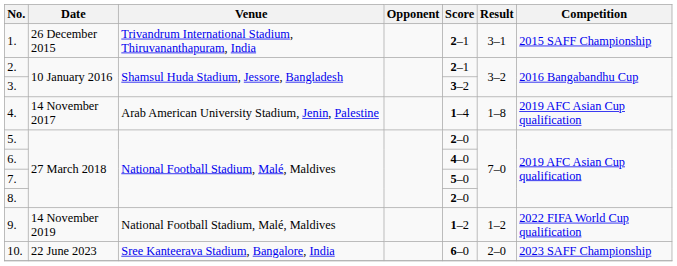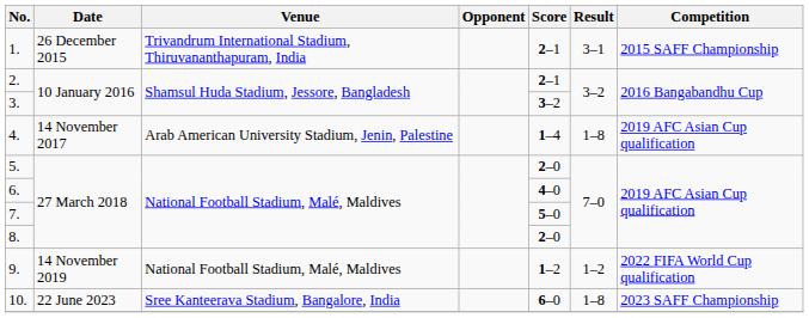 <table class="wikitable">
 <tr>
 <th>No.</th>
 <th>Date</th>
 <th>Venue</th>
 <th>Opponent</th>
 <th>Score</th>
 <th>Result</th>
 <th>Competition</th>
 </tr>
 <tr>
 <td>1.</td>
 <td>26 December 2015</td>
 <td><a href='#'>Trivandrum International Stadium</a>, <a href='#'>Thiruvananthapuram</a>, <a href='#'>India</a></td>
 <td></td>
 <td align=center><strong>2</strong>–1</td>
 <td align=center>3–1</td>
 <td><a href='#'>2015 SAFF Championship</a></td>
 </tr>
 <tr>
 <td>2.</td>
 <td rowspan="2">10 January 2016</td>
 <td rowspan="2"><a href='#'>Shamsul Huda Stadium</a>, <a href='#'>Jessore</a>, <a href='#'>Bangladesh</a></td>
 <td rowspan="2"></td>
 <td align=center><strong>2</strong>–1</td>
 <td rowspan="2" align=center>3–2</td>
 <td rowspan="2"><a href='#'>2016 Bangabandhu Cup</a></td>
 </tr>
 <tr>
 <td>3.</td>
 <td align=center><strong>3</strong>–2</td>
 </tr>
 <tr>
 <td>4.</td>
 <td>14 November 2017</td>
 <td>Arab American University Stadium, <a href='#'>Jenin</a>, <a href='#'>Palestine</a></td>
 <td></td>
 <td align="center"><strong>1</strong>–4</td>
 <td align="center">1–8</td>
 <td><a href='#'>2019 AFC Asian Cup qualification</a></td>
 </tr>
 <tr>
 <td>5.</td>
 <td rowspan="4">27 March 2018</td>
 <td rowspan="4"><a href='#'>National Football Stadium</a>, <a href='#'>Malé</a>, Maldives</td>
 <td rowspan="4"></td>
 <td align="center"><strong>2</strong>–0</td>
 <td rowspan="4" align="center">7–0</td>
 <td rowspan="4"><a href='#'>2019 AFC Asian Cup qualification</a></td>
 </tr>
 <tr>
 <td>6.</td>
 <td align="center"><strong>4</strong>–0</td>
 </tr>
 <tr>
 <td>7.</td>
 <td align="center"><strong>5</strong>–0</td>
 </tr>
 <tr>
 <td>8.</td>
 <td align=center><strong>2</strong>–0</td>
 </tr>
 <tr>
 <td>9.</td>
 <td>14 November 2019</td>
 <td>National Football Stadium, Malé, Maldives</td>
 <td></td>
 <td align=center><strong>1</strong>–2</td>
 <td align=center>1–2</td>
 <td><a href='#'>2022 FIFA World Cup qualification</a></td>
 </tr>
 <tr>
 <td>10.</td>
 <td>22 June 2023</td>
 <td><a href='#'>Sree Kanteerava Stadium</a>, <a href='#'>Bangalore</a>, <a href='#'>India</a></td>
 <td></td>
 <td align="center"><strong>6</strong>–0</td>
-<td align=center>2–0</td>
+<td align="center">1–8</td>
 <td><a href='#'>2023 SAFF Championship</a></td>
 </tr>
 <tr>
 </tr>
 </table>
